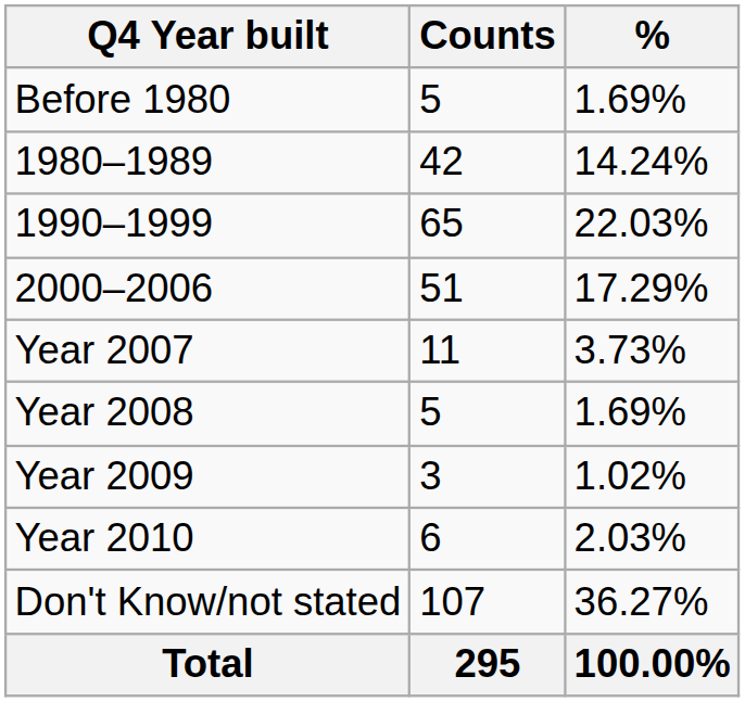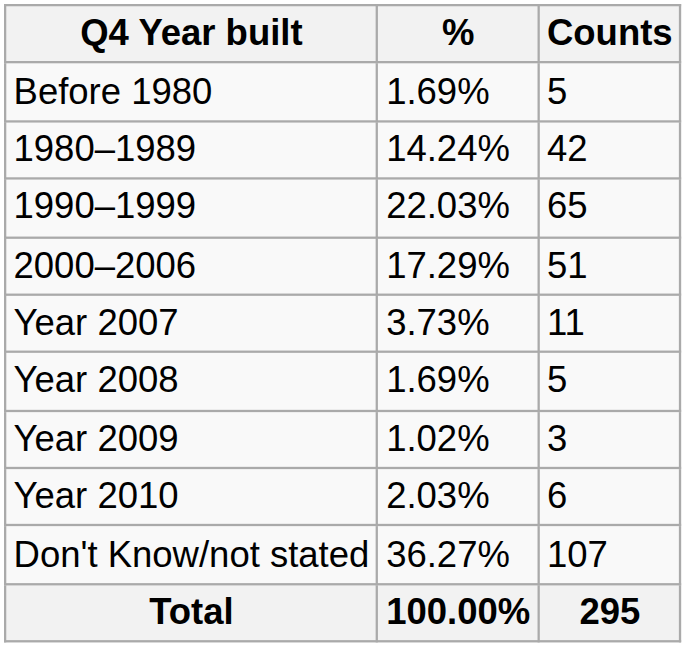 <table class="wikitable sortable">
 <tr>
 <th>Q4 Year built</th>
+<th>%</th>
 <th>Counts</th>
-<th>%</th>
 </tr>
 <tr>
 <td>Before 1980</td>
+<td>1.69%</td>
 <td>5</td>
-<td>1.69%</td>
 </tr>
 <tr>
 <td>1980–1989</td>
+<td>14.24%</td>
 <td>42</td>
-<td>14.24%</td>
 </tr>
 <tr>
 <td>1990–1999</td>
+<td>22.03%</td>
 <td>65</td>
-<td>22.03%</td>
 </tr>
 <tr>
 <td>2000–2006</td>
+<td>17.29%</td>
 <td>51</td>
-<td>17.29%</td>
 </tr>
 <tr>
 <td>Year 2007</td>
+<td>3.73%</td>
 <td>11</td>
-<td>3.73%</td>
 </tr>
 <tr>
 <td>Year 2008</td>
+<td>1.69%</td>
 <td>5</td>
-<td>1.69%</td>
 </tr>
 <tr>
 <td>Year 2009</td>
+<td>1.02%</td>
 <td>3</td>
-<td>1.02%</td>
 </tr>
 <tr>
 <td>Year 2010</td>
+<td>2.03%</td>
 <td>6</td>
-<td>2.03%</td>
 </tr>
 <tr>
 <td>Don't Know/not stated</td>
+<td>36.27%</td>
 <td>107</td>
-<td>36.27%</td>
 </tr>
 <tr>
 <th>Total</th>
+<th>100.00%</th>
 <th>295</th>
-<th>100.00%</th>
 </tr>
 </table>
